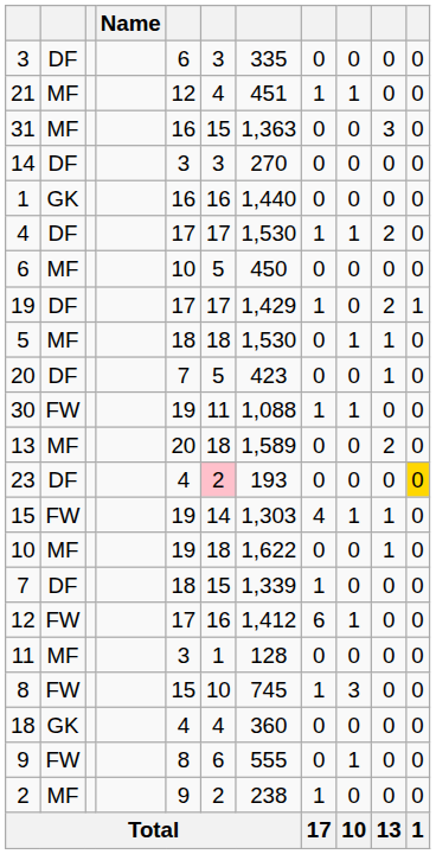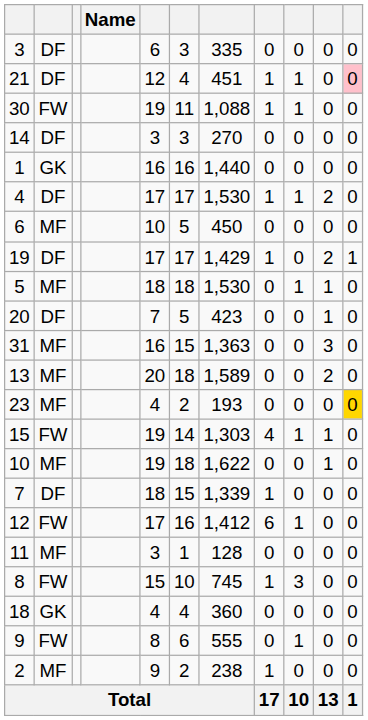 <table class="wikitable sortable" style="text-align:center;font-size:95%;">
 <tr>
 <th scope="col"></th>
 <th scope="col"></th>
 <th scope="col"></th>
 <th scope="col">Name</th>
 <th scope="col"></th>
 <th scope="col"></th>
 <th scope="col"></th>
 <th scope="col"></th>
 <th scope="col"></th>
 <th scope="col"></th>
 <th scope="col"></th>
 </tr>
 <tr>
 <td>3</td>
 <td>DF</td>
 <td></td>
 <td></td>
 <td>6</td>
 <td>3</td>
 <td>335</td>
 <td>0</td>
 <td>0</td>
 <td>0</td>
 <td>0</td>
 </tr>
 <tr>
 <td>21</td>
-<td>MF</td>
+<td>DF</td>
 <td></td>
 <td></td>
 <td>12</td>
 <td>4</td>
 <td>451</td>
 <td>1</td>
 <td>1</td>
 <td>0</td>
-<td>0</td>
+<td style="background: pink;">0</td>
 </tr>
 <tr>
-<td>31</td>
-<td>MF</td>
+<td>30</td>
+<td>FW</td>
 <td></td>
 <td></td>
-<td>16</td>
-<td>15</td>
-<td>1,363</td>
+<td>19</td>
+<td>11</td>
+<td>1,088</td>
+<td>1</td>
+<td>1</td>
 <td>0</td>
-<td>0</td>
-<td>3</td>
 <td>0</td>
 </tr>
 <tr>
 <td>14</td>
 <td>DF</td>
 <td></td>
 <td></td>
 <td>3</td>
 <td>3</td>
 <td>270</td>
 <td>0</td>
 <td>0</td>
 <td>0</td>
 <td>0</td>
 </tr>
 <tr>
 <td>1</td>
 <td>GK</td>
 <td></td>
 <td></td>
 <td>16</td>
 <td>16</td>
 <td>1,440</td>
 <td>0</td>
 <td>0</td>
 <td>0</td>
 <td>0</td>
 </tr>
 <tr>
 <td>4</td>
 <td>DF</td>
 <td></td>
 <td></td>
 <td>17</td>
 <td>17</td>
 <td>1,530</td>
 <td>1</td>
 <td>1</td>
 <td>2</td>
 <td>0</td>
 </tr>
 <tr>
 <td>6</td>
 <td>MF</td>
 <td></td>
 <td></td>
 <td>10</td>
 <td>5</td>
 <td>450</td>
 <td>0</td>
 <td>0</td>
 <td>0</td>
 <td>0</td>
 </tr>
 <tr>
 <td>19</td>
 <td>DF</td>
 <td></td>
 <td></td>
 <td>17</td>
 <td>17</td>
 <td>1,429</td>
 <td>1</td>
 <td>0</td>
 <td>2</td>
 <td>1</td>
 </tr>
 <tr>
 <td>5</td>
 <td>MF</td>
 <td></td>
 <td></td>
 <td>18</td>
 <td>18</td>
 <td>1,530</td>
 <td>0</td>
 <td>1</td>
 <td>1</td>
 <td>0</td>
 </tr>
 <tr>
 <td>20</td>
 <td>DF</td>
 <td></td>
 <td></td>
 <td>7</td>
 <td>5</td>
 <td>423</td>
 <td>0</td>
 <td>0</td>
 <td>1</td>
 <td>0</td>
 </tr>
 <tr>
-<td>30</td>
-<td>FW</td>
+<td>31</td>
+<td>MF</td>
 <td></td>
 <td></td>
-<td>19</td>
-<td>11</td>
-<td>1,088</td>
-<td>1</td>
-<td>1</td>
+<td>16</td>
+<td>15</td>
+<td>1,363</td>
 <td>0</td>
+<td>0</td>
+<td>3</td>
 <td>0</td>
 </tr>
 <tr>
 <td>13</td>
 <td>MF</td>
 <td></td>
 <td></td>
 <td>20</td>
 <td>18</td>
 <td>1,589</td>
 <td>0</td>
 <td>0</td>
 <td>2</td>
 <td>0</td>
 </tr>
 <tr>
 <td>23</td>
-<td>DF</td>
+<td>MF</td>
 <td></td>
 <td></td>
 <td>4</td>
-<td style="background: pink;">2</td>
+<td>2</td>
 <td>193</td>
 <td>0</td>
 <td>0</td>
 <td>0</td>
 <td style="background: gold;">0</td>
 </tr>
 <tr>
 <td>15</td>
 <td>FW</td>
 <td></td>
 <td></td>
 <td>19</td>
 <td>14</td>
 <td>1,303</td>
 <td>4</td>
 <td>1</td>
 <td>1</td>
 <td>0</td>
 </tr>
 <tr>
 <td>10</td>
 <td>MF</td>
 <td></td>
 <td></td>
 <td>19</td>
 <td>18</td>
 <td>1,622</td>
 <td>0</td>
 <td>0</td>
 <td>1</td>
 <td>0</td>
 </tr>
 <tr>
 <td>7</td>
 <td>DF</td>
 <td></td>
 <td></td>
 <td>18</td>
 <td>15</td>
 <td>1,339</td>
 <td>1</td>
 <td>0</td>
 <td>0</td>
 <td>0</td>
 </tr>
 <tr>
 <td>12</td>
 <td>FW</td>
 <td></td>
 <td></td>
 <td>17</td>
 <td>16</td>
 <td>1,412</td>
 <td>6</td>
 <td>1</td>
 <td>0</td>
 <td>0</td>
 </tr>
 <tr>
 <td>11</td>
 <td>MF</td>
 <td></td>
 <td></td>
 <td>3</td>
 <td>1</td>
 <td>128</td>
 <td>0</td>
 <td>0</td>
 <td>0</td>
 <td>0</td>
 </tr>
 <tr>
 <td>8</td>
 <td>FW</td>
 <td></td>
 <td></td>
 <td>15</td>
 <td>10</td>
 <td>745</td>
 <td>1</td>
 <td>3</td>
 <td>0</td>
 <td>0</td>
 </tr>
 <tr>
 <td>18</td>
 <td>GK</td>
 <td></td>
 <td></td>
 <td>4</td>
 <td>4</td>
 <td>360</td>
 <td>0</td>
 <td>0</td>
 <td>0</td>
 <td>0</td>
 </tr>
 <tr>
 <td>9</td>
 <td>FW</td>
 <td></td>
 <td></td>
 <td>8</td>
 <td>6</td>
 <td>555</td>
 <td>0</td>
 <td>1</td>
 <td>0</td>
 <td>0</td>
 </tr>
 <tr>
 <td>2</td>
 <td>MF</td>
 <td></td>
 <td></td>
 <td>9</td>
 <td>2</td>
 <td>238</td>
 <td>1</td>
 <td>0</td>
 <td>0</td>
 <td>0</td>
 </tr>
 <tr>
 <th scope="row" colspan=7>Total</th>
 <th>17</th>
 <th>10</th>
 <th>13</th>
 <th>1</th>
 </tr>
 <tr>
 </tr>
 </table>
